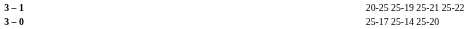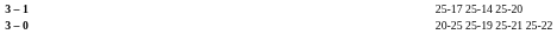 <table width=100% cellspacing=1>
 <tr>
 <th width=20%></th>
 <th width=12%></th>
 <th width=20%></th>
 <th width=33%></th>
 <td></td>
 </tr>
 <tr style=font-size:90%>
 <td align=right><strong></strong></td>
 <td align=center><strong>3 – 1</strong></td>
 <td></td>
-<td>20-25 25-19 25-21 25-22</td>
+<td>25-17 25-14 25-20</td>
 <td></td>
 </tr>
 <tr style=font-size:90%>
 <td align=right><strong></strong></td>
 <td align=center><strong>3 – 0</strong></td>
 <td></td>
-<td>25-17 25-14 25-20</td>
+<td>20-25 25-19 25-21 25-22</td>
 </tr>
 </table>
